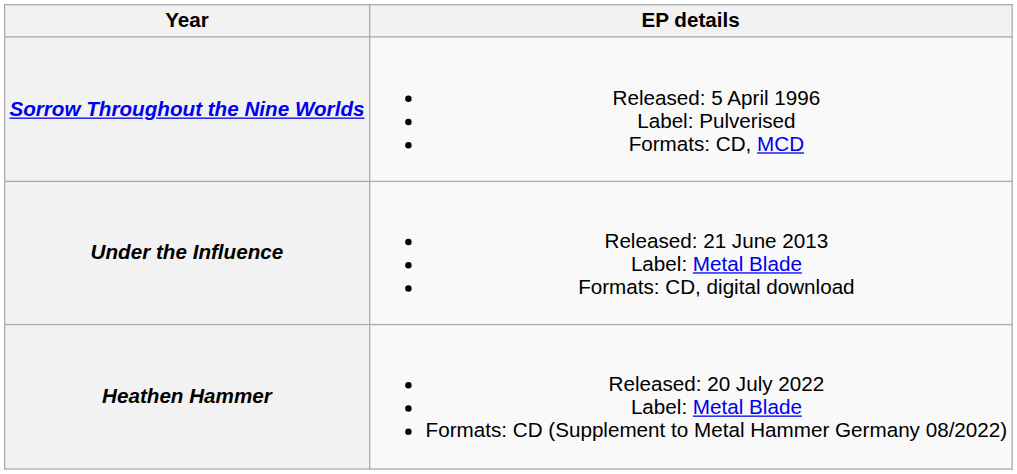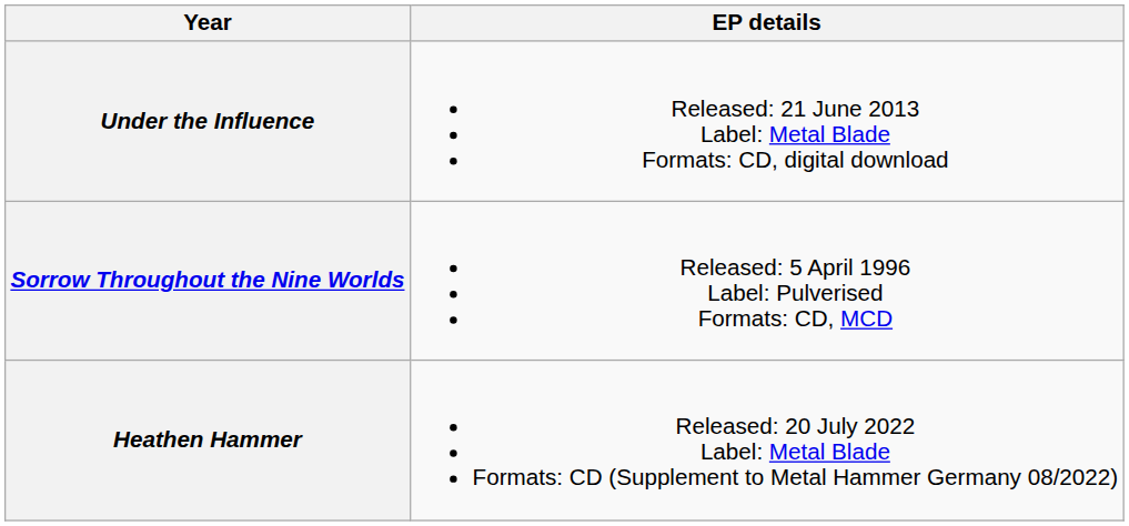 <table class="wikitable plainrowheaders" style="text-align:center;">
 <tr>
 <th>Year</th>
 <th>EP details</th>
 </tr>
 <tr>
+<th scope="row"><em>Under the Influence</em></th>
+<td><br><ul><li>Released: 21 June 2013</li><li>Label: <a href='#'>Metal Blade</a></li><li>Formats: CD, digital download</li></ul></td>
+</tr>
+<tr>
 <th scope="row"><em><a href='#'>Sorrow Throughout the Nine Worlds</a></em></th>
 <td><br><ul><li>Released: 5 April 1996</li><li>Label: Pulverised</li><li>Formats: CD, <a href='#'>MCD</a></li></ul></td>
-</tr>
-<tr>
-<th scope="row"><em>Under the Influence</em></th>
-<td><br><ul><li>Released: 21 June 2013</li><li>Label: <a href='#'>Metal Blade</a></li><li>Formats: CD, digital download</li></ul></td>
 </tr>
 <tr>
 <th scope="row"><em>Heathen Hammer</em></th>
 <td><br><ul><li>Released: 20 July 2022</li><li>Label: <a href='#'>Metal Blade</a></li><li>Formats: CD (Supplement to Metal Hammer Germany 08/2022)</li></ul></td>
 </tr>
 </table>
